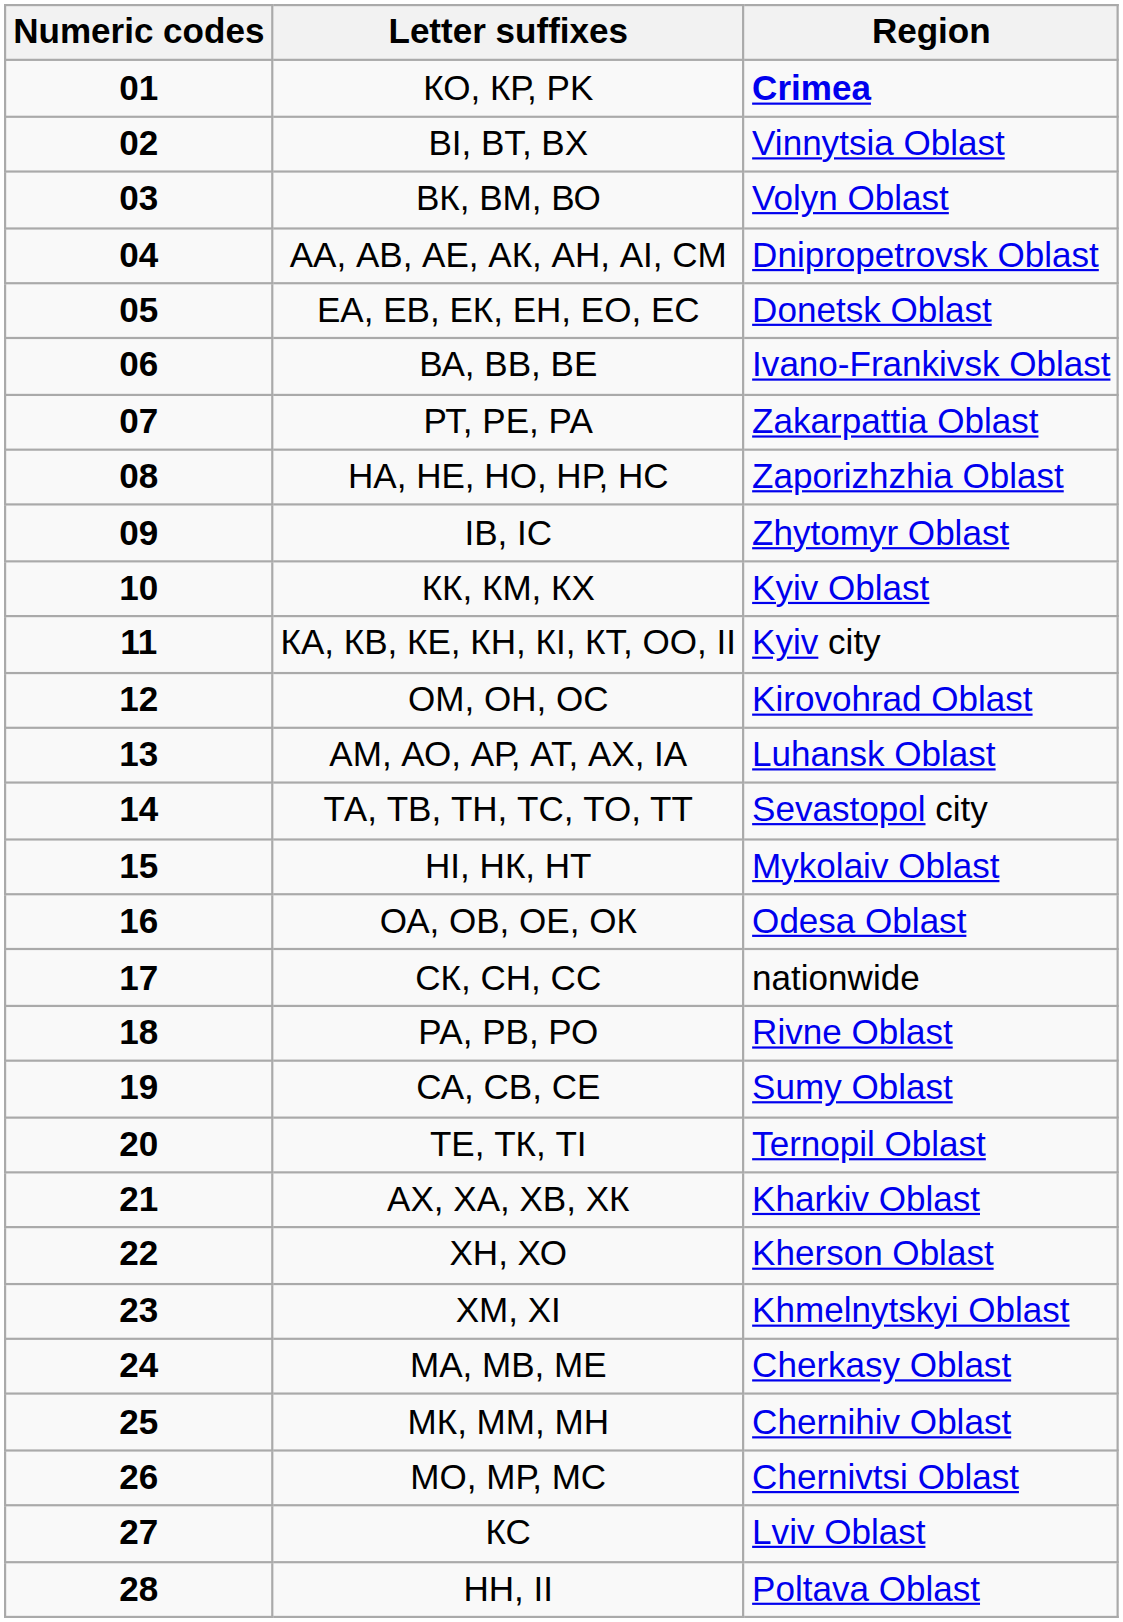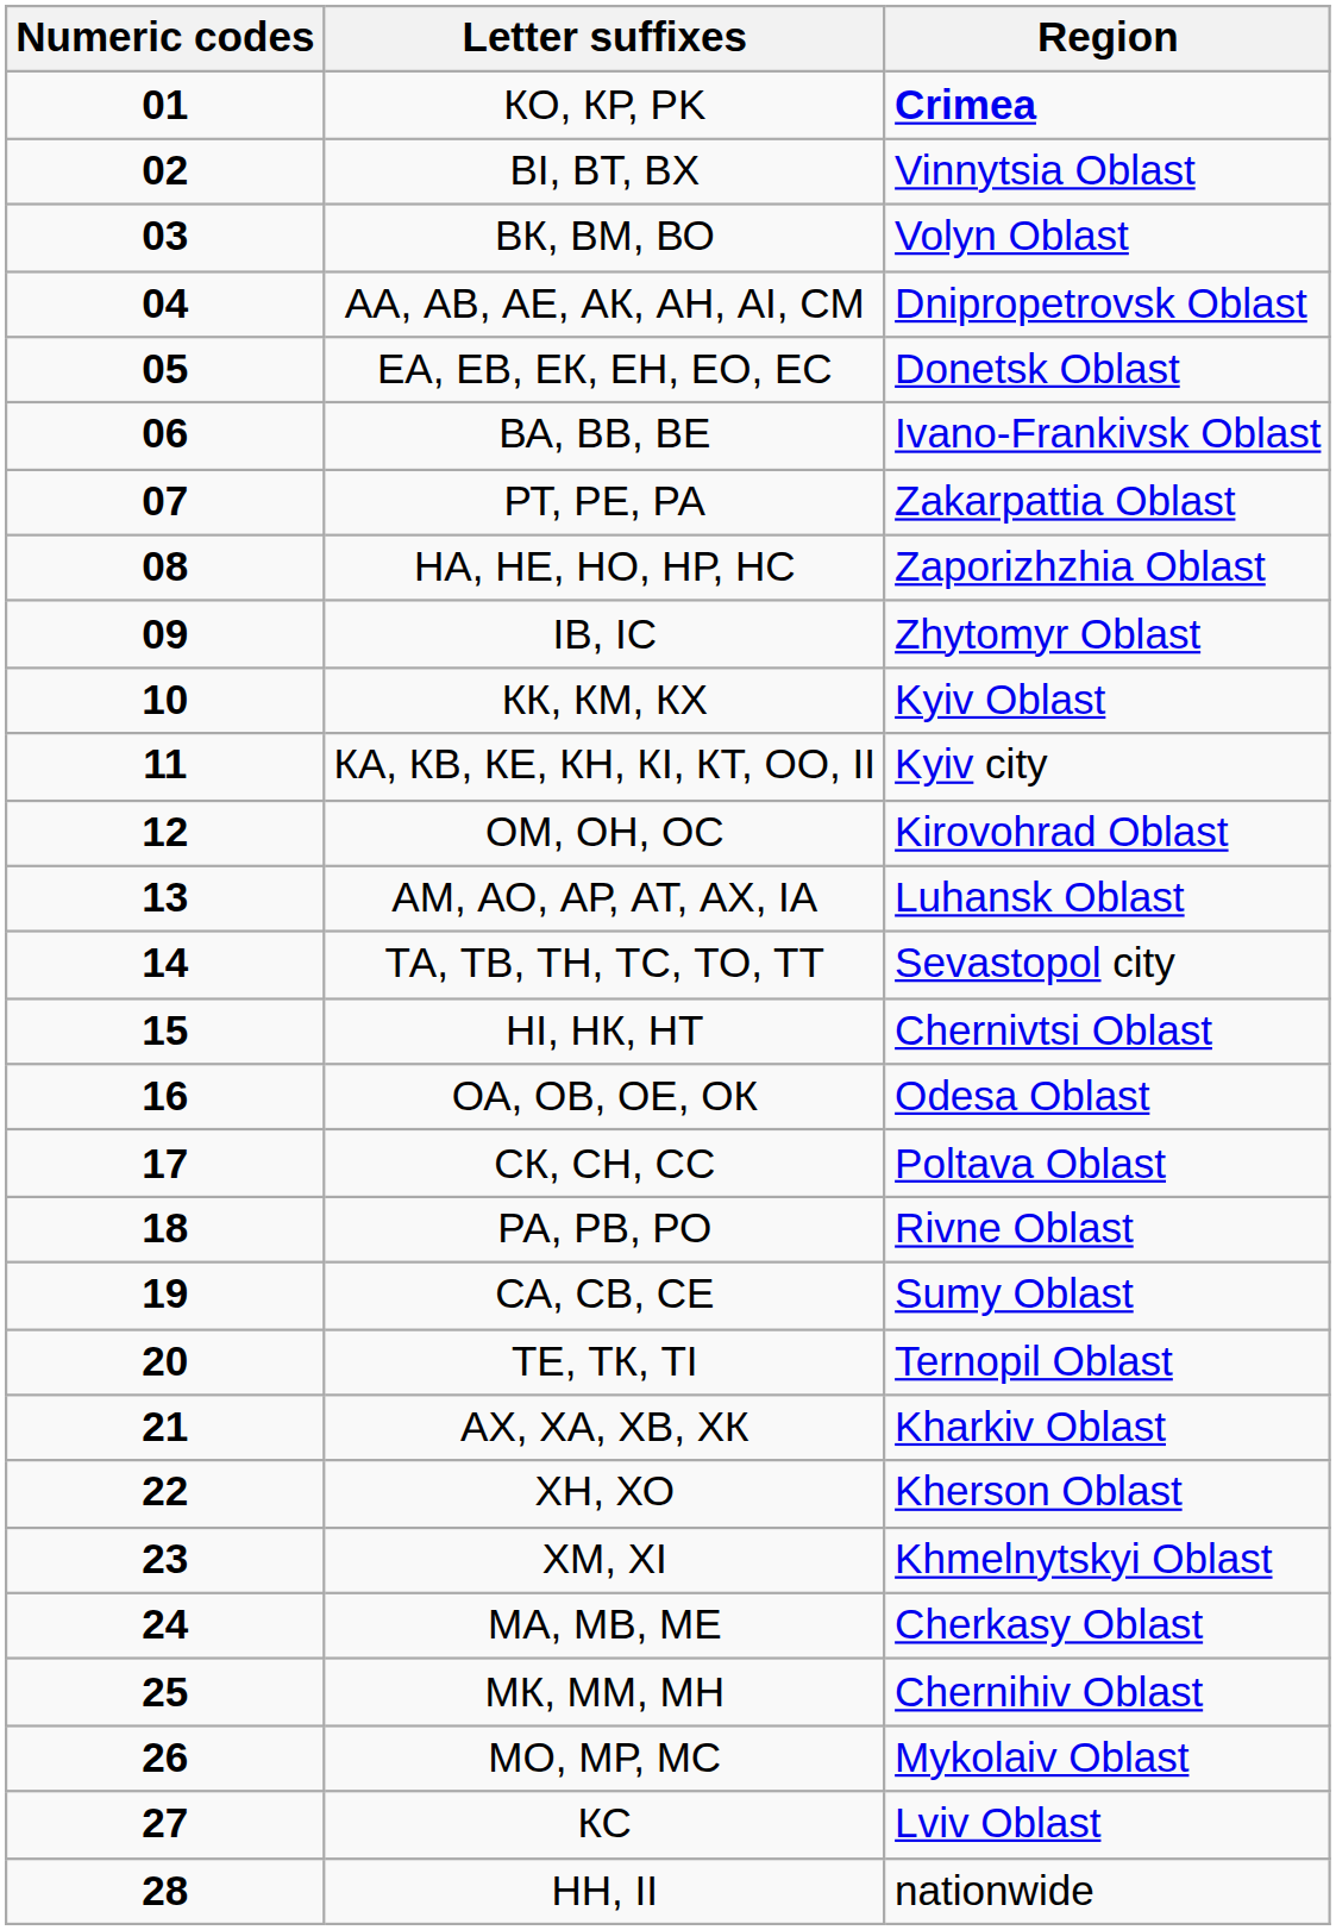 <table class=wikitable style=text-align:center>
 <tr>
 <th><strong>Numeric codes</strong></th>
 <th><strong>Letter suffixes</strong></th>
 <th><strong>Region</strong></th>
 </tr>
 <tr>
 <td><strong>01</strong></td>
 <td>КО, КР, PK</td>
 <td style=text-align:left><strong><a href='#'>Crimea</a></strong></td>
 </tr>
 <tr>
 <td><strong>02</strong></td>
 <td>ВI, BT, BX</td>
 <td style=text-align:left><a href='#'>Vinnytsia Oblast</a></td>
 </tr>
 <tr>
 <td><strong>03</strong></td>
 <td>ВК, ВМ, ВО</td>
 <td style=text-align:left><a href='#'>Volyn Oblast</a></td>
 </tr>
 <tr>
 <td><strong>04</strong></td>
 <td>АА, АВ, АЕ, АК, АН, AI, CM</td>
 <td style=text-align:left><a href='#'>Dnipropetrovsk Oblast</a></td>
 </tr>
 <tr>
 <td><strong>05</strong></td>
 <td>ЕА, ЕВ, ЕК, ЕН, ЕО, ЕС</td>
 <td style=text-align:left><a href='#'>Donetsk Oblast</a></td>
 </tr>
 <tr>
 <td><strong>06</strong></td>
 <td>ВА, ВВ, ВЕ</td>
 <td style=text-align:left><a href='#'>Ivano-Frankivsk Oblast</a></td>
 </tr>
 <tr>
 <td><strong>07</strong></td>
 <td>РТ, РЕ, РА</td>
 <td style=text-align:left><a href='#'>Zakarpattia Oblast</a></td>
 </tr>
 <tr>
 <td><strong>08</strong></td>
 <td>НА, НЕ, НО, НР, НС</td>
 <td style=text-align:left><a href='#'>Zaporizhzhia Oblast</a></td>
 </tr>
 <tr>
 <td><strong>09</strong></td>
 <td>ІВ, ІС</td>
 <td style=text-align:left><a href='#'>Zhytomyr Oblast</a></td>
 </tr>
 <tr>
 <td><strong>10</strong></td>
 <td>КК, КМ, КХ</td>
 <td style=text-align:left><a href='#'>Kyiv Oblast</a></td>
 </tr>
 <tr>
 <td><strong>11</strong></td>
 <td>КА, КВ, КЕ, КН, КІ, КТ, OO, II</td>
 <td style=text-align:left><a href='#'>Kyiv</a> city</td>
 </tr>
 <tr>
 <td><strong>12</strong></td>
 <td>ОМ, ОН, ОС</td>
 <td style=text-align:left><a href='#'>Kirovohrad Oblast</a></td>
 </tr>
 <tr>
 <td><strong>13</strong></td>
 <td>АМ, АО, АР, АТ, АХ, IA</td>
 <td style=text-align:left><a href='#'>Luhansk Oblast</a></td>
 </tr>
 <tr>
 <td><strong>14</strong></td>
 <td>ТА, ТВ, ТН, ТС, TO, TT</td>
 <td style=text-align:left><a href='#'>Sevastopol</a> city</td>
 </tr>
 <tr>
 <td><strong>15</strong></td>
 <td>HI, НК, НТ</td>
-<td style=text-align:left><a href='#'>Mykolaiv Oblast</a></td>
+<td style=text-align:left><a href='#'>Chernivtsi Oblast</a></td>
 </tr>
 <tr>
 <td><strong>16</strong></td>
 <td>ОА, ОВ, ОЕ, ОК</td>
 <td style=text-align:left><a href='#'>Odesa Oblast</a></td>
 </tr>
 <tr>
 <td><strong>17</strong></td>
 <td>СК, СН, СС</td>
-<td style=text-align:left>nationwide</td>
+<td style=text-align:left><a href='#'>Poltava Oblast</a></td>
 </tr>
 <tr>
 <td><strong>18</strong></td>
 <td>РА, РВ, РО</td>
 <td style=text-align:left><a href='#'>Rivne Oblast</a></td>
 </tr>
 <tr>
 <td><strong>19</strong></td>
 <td>СА, СВ, СЕ</td>
 <td style=text-align:left><a href='#'>Sumy Oblast</a></td>
 </tr>
 <tr>
 <td><strong>20</strong></td>
 <td>ТЕ, ТК, ТІ</td>
 <td style=text-align:left><a href='#'>Ternopil Oblast</a></td>
 </tr>
 <tr>
 <td><strong>21</strong></td>
 <td>AX, ХА, ХВ, ХК</td>
 <td style=text-align:left><a href='#'>Kharkiv Oblast</a></td>
 </tr>
 <tr>
 <td><strong>22</strong></td>
 <td>ХН, ХО</td>
 <td style=text-align:left><a href='#'>Kherson Oblast</a></td>
 </tr>
 <tr>
 <td><strong>23</strong></td>
 <td>ХМ, ХІ</td>
 <td style=text-align:left><a href='#'>Khmelnytskyi Oblast</a></td>
 </tr>
 <tr>
 <td><strong>24</strong></td>
 <td>МА, МВ, МЕ</td>
 <td style=text-align:left><a href='#'>Cherkasy Oblast</a></td>
 </tr>
 <tr>
 <td><strong>25</strong></td>
 <td>МК, ММ, МН</td>
 <td style=text-align:left><a href='#'>Chernihiv Oblast</a></td>
 </tr>
 <tr>
 <td><strong>26</strong></td>
 <td>МО, МР, МС</td>
-<td style=text-align:left><a href='#'>Chernivtsi Oblast</a></td>
+<td style=text-align:left><a href='#'>Mykolaiv Oblast</a></td>
 </tr>
 <tr>
 <td><strong>27</strong></td>
 <td>КС</td>
 <td style=text-align:left><a href='#'>Lviv Oblast</a></td>
 </tr>
 <tr>
 <td><strong>28</strong></td>
 <td>HH, II</td>
-<td style=text-align:left><a href='#'>Poltava Oblast</a></td>
+<td style=text-align:left>nationwide</td>
 </tr>
 </table>
